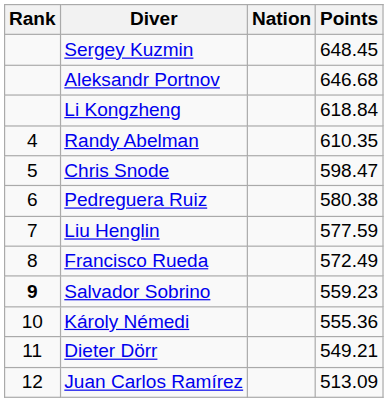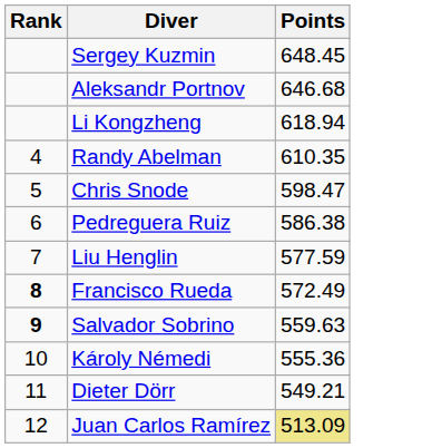 <table class="wikitable sortable" style="text-align:center">
 <tr>
 <th>Rank</th>
 <th>Diver</th>
-<th>Nation</th>
 <th>Points</th>
 </tr>
 <tr>
 <td></td>
 <td align=left><a href='#'>Sergey Kuzmin</a></td>
-<td align=left></td>
 <td>648.45</td>
 </tr>
 <tr>
 <td></td>
 <td align=left><a href='#'>Aleksandr Portnov</a></td>
-<td align=left></td>
 <td>646.68</td>
 </tr>
 <tr>
 <td></td>
 <td align=left><a href='#'>Li Kongzheng</a></td>
-<td align=left></td>
-<td>618.84</td>
+<td>618.94</td>
 </tr>
 <tr>
 <td>4</td>
 <td align=left><a href='#'>Randy Abelman</a></td>
-<td align=left></td>
 <td>610.35</td>
 </tr>
 <tr>
 <td>5</td>
 <td align=left><a href='#'>Chris Snode</a></td>
-<td align=left></td>
 <td>598.47</td>
 </tr>
 <tr>
 <td>6</td>
 <td align=left><a href='#'>Pedreguera Ruiz</a></td>
-<td align=left></td>
-<td>580.38</td>
+<td>586.38</td>
 </tr>
 <tr>
 <td>7</td>
 <td align=left><a href='#'>Liu Henglin</a></td>
-<td align=left></td>
 <td>577.59</td>
 </tr>
 <tr>
-<td>8</td>
+<td><strong>8</strong></td>
 <td align=left><a href='#'>Francisco Rueda</a></td>
-<td align=left></td>
 <td>572.49</td>
 </tr>
 <tr>
 <td><strong>9</strong></td>
 <td align=left><a href='#'>Salvador Sobrino</a></td>
-<td align=left></td>
-<td>559.23</td>
+<td>559.63</td>
 </tr>
 <tr>
 <td>10</td>
 <td align=left><a href='#'>Károly Némedi</a></td>
-<td align=left></td>
 <td>555.36</td>
 </tr>
 <tr>
 <td>11</td>
 <td align=left><a href='#'>Dieter Dörr</a></td>
-<td align=left></td>
 <td>549.21</td>
 </tr>
 <tr>
 <td>12</td>
 <td align=left><a href='#'>Juan Carlos Ramírez</a></td>
-<td align=left></td>
-<td>513.09</td>
+<td style="background: khaki;">513.09</td>
 </tr>
 </table>
